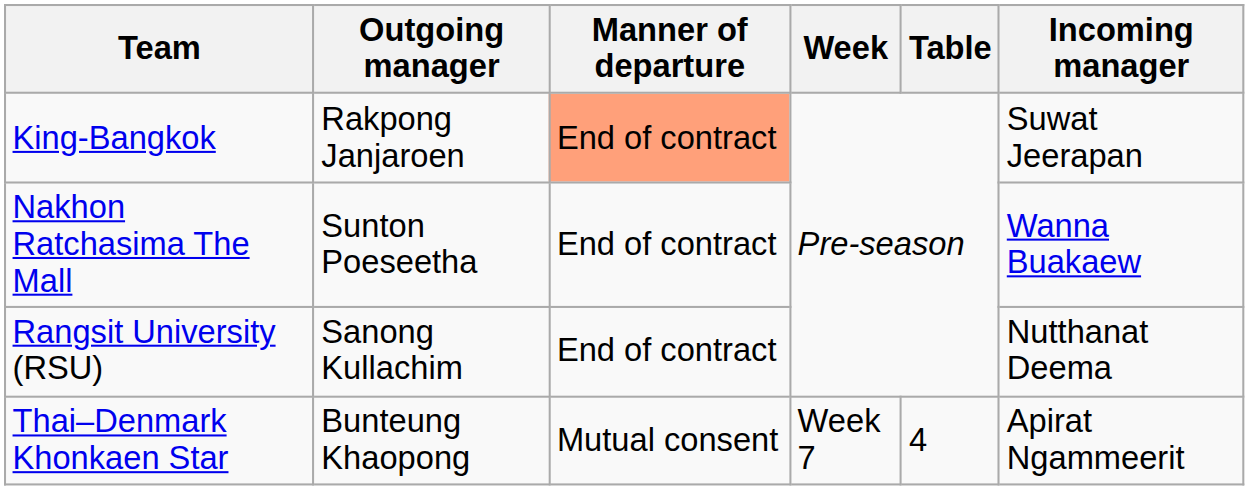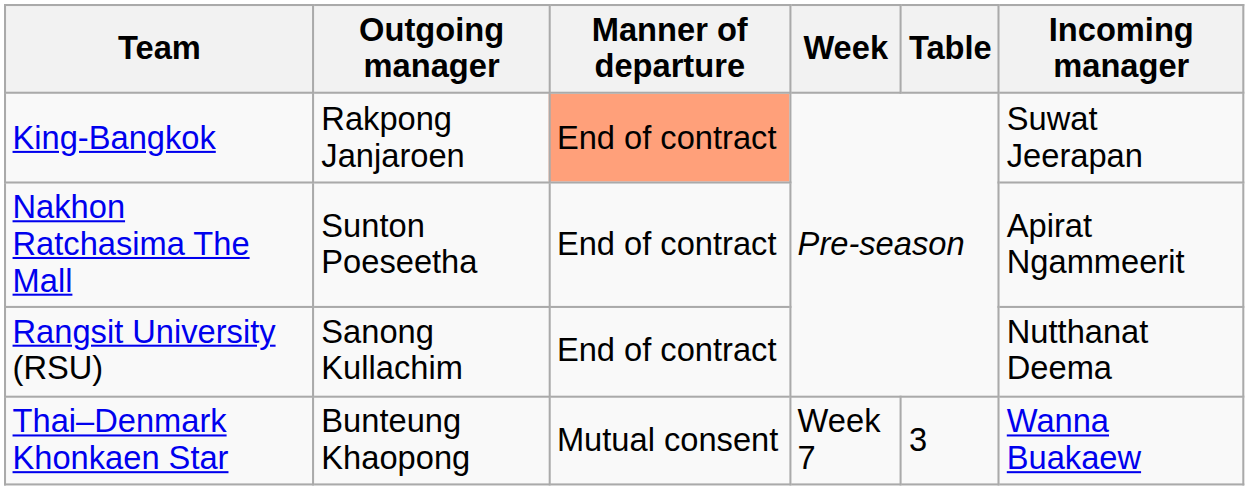 <table class="wikitable">
 <tr>
 <th>Team</th>
 <th>Outgoing manager</th>
 <th>Manner of departure</th>
 <th>Week</th>
 <th>Table</th>
 <th>Incoming manager</th>
 </tr>
 <tr>
 <td><a href='#'>King-Bangkok</a></td>
 <td> Rakpong Janjaroen</td>
 <td style="background: lightsalmon;">End of contract</td>
 <td rowspan=3 colspan=2><em>Pre-season</em></td>
 <td> Suwat Jeerapan</td>
 </tr>
 <tr>
 <td><a href='#'>Nakhon Ratchasima The Mall</a></td>
 <td> Sunton Poeseetha</td>
 <td>End of contract</td>
-<td> <a href='#'>Wanna Buakaew</a></td>
+<td> Apirat Ngammeerit</td>
 </tr>
 <tr>
 <td><a href='#'>Rangsit University</a> (RSU)</td>
 <td> Sanong Kullachim</td>
 <td>End of contract</td>
 <td> Nutthanat Deema</td>
 </tr>
 <tr>
 <td><a href='#'>Thai–Denmark Khonkaen Star</a></td>
 <td> Bunteung Khaopong</td>
 <td>Mutual consent</td>
 <td>Week 7</td>
-<td>4</td>
-<td> Apirat Ngammeerit</td>
+<td>3</td>
+<td> <a href='#'>Wanna Buakaew</a></td>
 </tr>
 </table>
